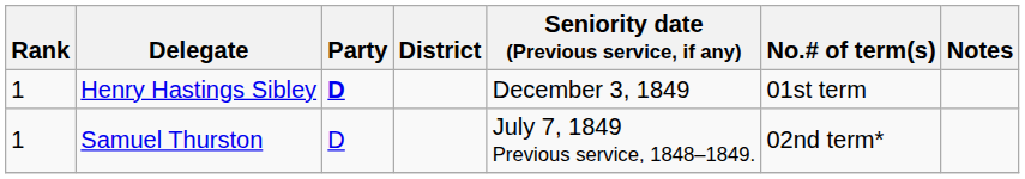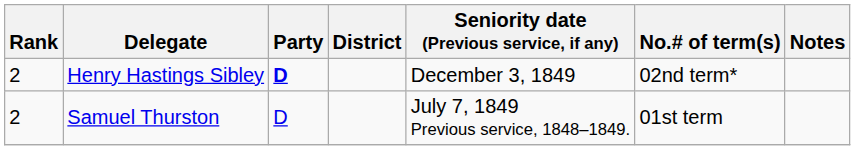 <table class="wikitable sortable">
 <tr valign=bottom>
 <th>Rank</th>
 <th>Delegate</th>
 <th>Party</th>
 <th>District</th>
 <th>Seniority date<br><small>(Previous service, if any)</small><br></th>
 <th>No.# of term(s)</th>
 <th>Notes</th>
 </tr>
 <tr>
-<td>1</td>
+<td>2</td>
 <td><a href='#'>Henry Hastings Sibley</a></td>
 <td><strong><a href='#'>D</a></strong></td>
 <td></td>
 <td>December 3, 1849</td>
-<td>01st term</td>
+<td>02nd term*</td>
 <td></td>
 </tr>
 <tr>
-<td>1</td>
+<td>2</td>
 <td><a href='#'>Samuel Thurston</a></td>
 <td><a href='#'>D</a></td>
 <td></td>
 <td>July 7, 1849<br><small>Previous service, 1848–1849. </small></td>
-<td>02nd term*</td>
+<td>01st term</td>
 <td></td>
 </tr>
 <tr>
 </tr>
 </table>
